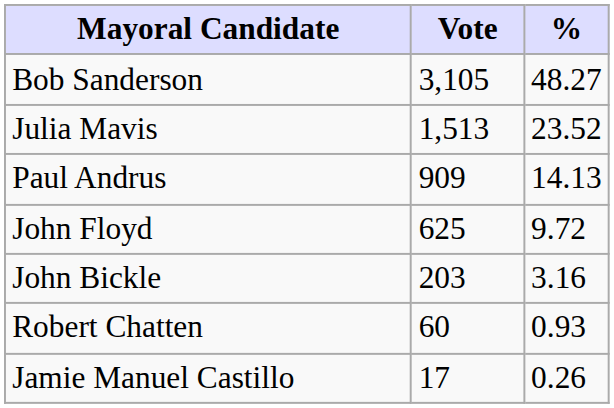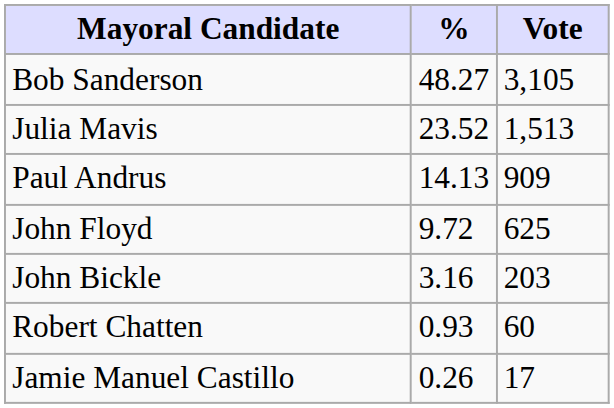 <table class="wikitable">
 <tr>
 <th style="background:#ddf; width:200px;">Mayoral Candidate</th>
+<th style="background:#ddf; width:30px;">%</th>
 <th style="background:#ddf; width:50px;">Vote</th>
-<th style="background:#ddf; width:30px;">%</th>
 </tr>
 <tr>
 <td>Bob Sanderson</td>
+<td>48.27</td>
 <td>3,105</td>
-<td>48.27</td>
 </tr>
 <tr>
 <td>Julia Mavis</td>
+<td>23.52</td>
 <td>1,513</td>
-<td>23.52</td>
 </tr>
 <tr>
 <td>Paul Andrus</td>
+<td>14.13</td>
 <td>909</td>
-<td>14.13</td>
 </tr>
 <tr>
 <td>John Floyd</td>
+<td>9.72</td>
 <td>625</td>
-<td>9.72</td>
 </tr>
 <tr>
 <td>John Bickle</td>
+<td>3.16</td>
 <td>203</td>
-<td>3.16</td>
 </tr>
 <tr>
 <td>Robert Chatten</td>
+<td>0.93</td>
 <td>60</td>
-<td>0.93</td>
 </tr>
 <tr>
 <td>Jamie Manuel Castillo</td>
+<td>0.26</td>
 <td>17</td>
-<td>0.26</td>
 </tr>
 </table>
